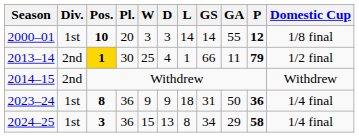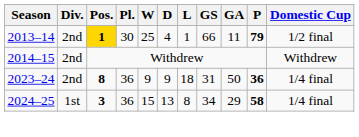 <table class="wikitable">
 <tr>
 <th>Season</th>
 <th>Div.</th>
 <th>Pos.</th>
 <th>Pl.</th>
 <th>W</th>
 <th>D</th>
 <th>L</th>
 <th>GS</th>
 <th>GA</th>
 <th>P</th>
 <th><a href='#'>Domestic Cup</a></th>
-</tr>
-<tr>
-<td align=center><a href='#'>2000–01</a></td>
-<td align=center>1st</td>
-<td align=center><strong>10</strong></td>
-<td align=center>20</td>
-<td align=center>3</td>
-<td align=center>3</td>
-<td align=center>14</td>
-<td align=center>14</td>
-<td align=center>55</td>
-<td align=center><strong>12</strong></td>
-<td align=center>1/8 final</td>
 </tr>
 <tr>
 <td align=center><a href='#'>2013–14</a></td>
 <td align=center>2nd</td>
 <td align=center bgcolor=gold><strong>1</strong></td>
 <td align=center>30</td>
 <td align=center>25</td>
 <td align=center>4</td>
 <td align=center>1</td>
 <td align=center>66</td>
 <td align=center>11</td>
 <td align=center><strong>79</strong></td>
 <td align=center>1/2 final</td>
 </tr>
 <tr>
 <td align=center><a href='#'>2014–15</a></td>
 <td align=center>2nd</td>
 <td align=center colspan="8">Withdrew</td>
 <td align=center>Withdrew</td>
 </tr>
 <tr>
 <td align=center><a href='#'>2023–24</a></td>
-<td align=center>1st</td>
+<td align=center>2nd</td>
 <td align=center><strong>8</strong></td>
 <td align=center>36</td>
 <td align=center>9</td>
 <td align=center>9</td>
 <td align=center>18</td>
 <td align=center>31</td>
 <td align=center>50</td>
 <td align=center><strong>36</strong></td>
 <td align=center>1/4 final</td>
 </tr>
 <tr>
 <td align=center><a href='#'>2024–25</a></td>
 <td align=center>1st</td>
 <td align=center><strong>3</strong></td>
 <td align=center>36</td>
 <td align=center>15</td>
 <td align=center>13</td>
 <td align=center>8</td>
 <td align=center>34</td>
 <td align=center>29</td>
 <td align=center><strong>58</strong></td>
 <td align=center>1/4 final</td>
 </tr>
 </table>
